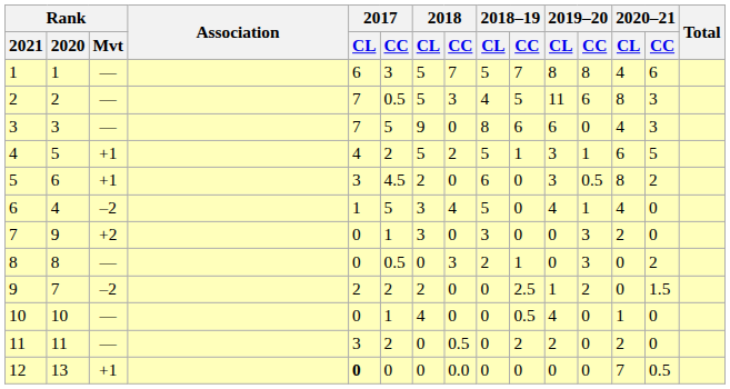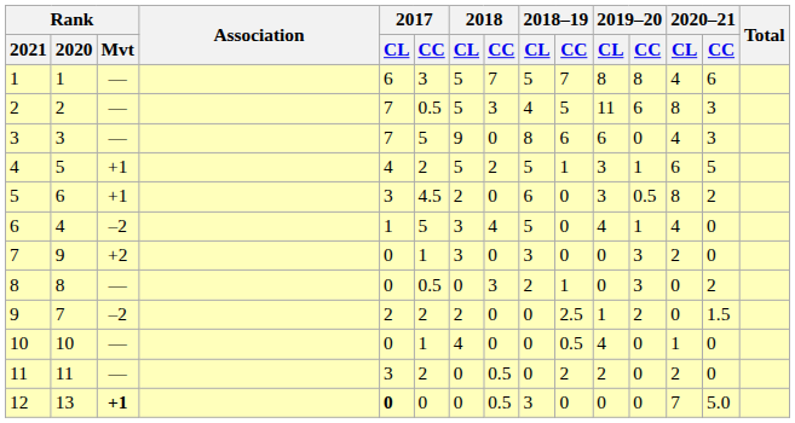 <table class="wikitable">
 <tr>
 <th colspan=3>Rank</th>
 <th rowspan=2 width=200>Association</th>
 <th colspan=2>2017<br></th>
 <th colspan=2>2018<br></th>
 <th colspan=2>2018–19<br></th>
 <th colspan=2>2019–20<br></th>
 <th colspan=2>2020–21<br></th>
 <th rowspan=2>Total</th>
 </tr>
 <tr>
 <th>2021</th>
 <th>2020</th>
 <th>Mvt</th>
 <th><a href='#'>CL</a></th>
 <th><a href='#'>CC</a></th>
 <th><a href='#'>CL</a></th>
 <th><a href='#'>CC</a></th>
 <th><a href='#'>CL</a></th>
 <th><a href='#'>CC</a></th>
 <th><a href='#'>CL</a></th>
 <th><a href='#'>CC</a></th>
 <th><a href='#'>CL</a></th>
 <th><a href='#'>CC</a></th>
 </tr>
 <tr bgcolor=#FFFFBB>
 <td>1</td>
 <td>1</td>
 <td align=center> —</td>
 <td></td>
 <td>6</td>
 <td>3</td>
 <td>5</td>
 <td>7</td>
 <td>5</td>
 <td>7</td>
 <td>8</td>
 <td>8</td>
 <td>4</td>
 <td>6</td>
 <td><strong></strong></td>
 </tr>
 <tr bgcolor=#FFFFBB>
 <td>2</td>
 <td>2</td>
 <td align=center> —</td>
 <td></td>
 <td>7</td>
 <td>0.5</td>
 <td>5</td>
 <td>3</td>
 <td>4</td>
 <td>5</td>
 <td>11</td>
 <td>6</td>
 <td>8</td>
 <td>3</td>
 <td><strong></strong></td>
 </tr>
 <tr bgcolor=#FFFFBB>
 <td>3</td>
 <td>3</td>
 <td align=center> —</td>
 <td></td>
 <td>7</td>
 <td>5</td>
 <td>9</td>
 <td>0</td>
 <td>8</td>
 <td>6</td>
 <td>6</td>
 <td>0</td>
 <td>4</td>
 <td>3</td>
 <td><strong></strong></td>
 </tr>
 <tr bgcolor=#FFFFBB>
 <td>4</td>
 <td>5</td>
 <td align=center> +1</td>
 <td></td>
 <td>4</td>
 <td>2</td>
 <td>5</td>
 <td>2</td>
 <td>5</td>
 <td>1</td>
 <td>3</td>
 <td>1</td>
 <td>6</td>
 <td>5</td>
 <td><strong></strong></td>
 </tr>
 <tr bgcolor=#FFFFBB>
 <td>5</td>
 <td>6</td>
 <td align=center> +1</td>
 <td></td>
 <td>3</td>
 <td>4.5</td>
 <td>2</td>
 <td>0</td>
 <td>6</td>
 <td>0</td>
 <td>3</td>
 <td>0.5</td>
 <td>8</td>
 <td>2</td>
 <td><strong></strong></td>
 </tr>
 <tr bgcolor=#FFFFBB>
 <td>6</td>
 <td>4</td>
 <td align=center> –2</td>
 <td></td>
 <td>1</td>
 <td>5</td>
 <td>3</td>
 <td>4</td>
 <td>5</td>
 <td>0</td>
 <td>4</td>
 <td>1</td>
 <td>4</td>
 <td>0</td>
 <td><strong></strong></td>
 </tr>
 <tr bgcolor=#FFFFBB>
 <td>7</td>
 <td>9</td>
 <td align=center> +2</td>
 <td></td>
 <td>0</td>
 <td>1</td>
 <td>3</td>
 <td>0</td>
 <td>3</td>
 <td>0</td>
 <td>0</td>
 <td>3</td>
 <td>2</td>
 <td>0</td>
 <td><strong></strong></td>
 </tr>
 <tr bgcolor=#FFFFBB>
 <td>8</td>
 <td>8</td>
 <td align=center> —</td>
 <td></td>
 <td>0</td>
 <td>0.5</td>
 <td>0</td>
 <td>3</td>
 <td>2</td>
 <td>1</td>
 <td>0</td>
 <td>3</td>
 <td>0</td>
 <td>2</td>
 <td><strong></strong></td>
 </tr>
 <tr bgcolor=#FFFFBB>
 <td>9</td>
 <td>7</td>
 <td align=center> –2</td>
 <td></td>
 <td>2</td>
 <td>2</td>
 <td>2</td>
 <td>0</td>
 <td>0</td>
 <td>2.5</td>
 <td>1</td>
 <td>2</td>
 <td>0</td>
 <td>1.5</td>
 <td><strong></strong></td>
 </tr>
 <tr bgcolor=#FFFFBB>
 <td>10</td>
 <td>10</td>
 <td align=center> —</td>
 <td></td>
 <td>0</td>
 <td>1</td>
 <td>4</td>
 <td>0</td>
 <td>0</td>
 <td>0.5</td>
 <td>4</td>
 <td>0</td>
 <td>1</td>
 <td>0</td>
 <td><strong></strong></td>
 </tr>
 <tr bgcolor=#FFFFBB>
 <td>11</td>
 <td>11</td>
 <td align=center> —</td>
 <td></td>
 <td>3</td>
 <td>2</td>
 <td>0</td>
 <td>0.5</td>
 <td>0</td>
 <td>2</td>
 <td>2</td>
 <td>0</td>
 <td>2</td>
 <td>0</td>
 <td><strong></strong></td>
 </tr>
 <tr bgcolor=#FFFFBB>
 <td>12</td>
 <td>13</td>
-<td align=center> +1</td>
+<td align=center><strong> +1</strong></td>
 <td></td>
 <td><strong>0</strong></td>
 <td>0</td>
 <td>0</td>
-<td>0.0</td>
-<td>0</td>
+<td>0.5</td>
+<td>3</td>
 <td>0</td>
 <td>0</td>
 <td>0</td>
 <td>7</td>
-<td>0.5</td>
+<td>5.0</td>
 <td><strong></strong></td>
 </tr>
 </table>
